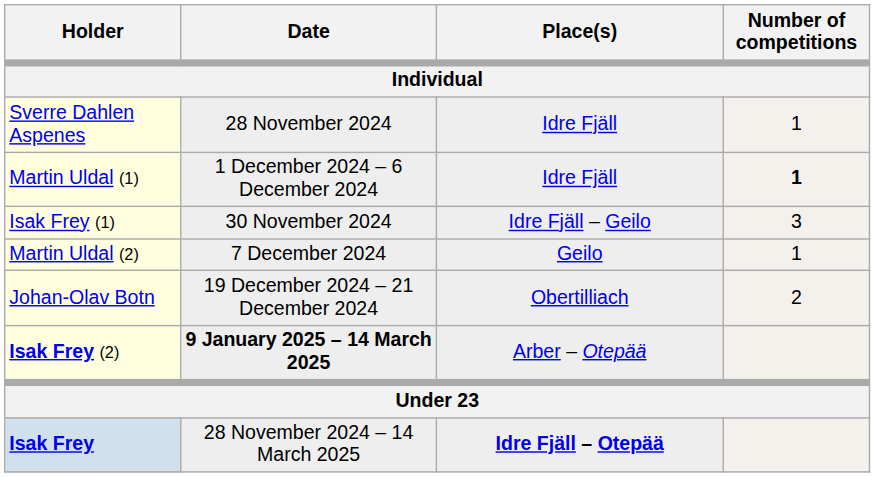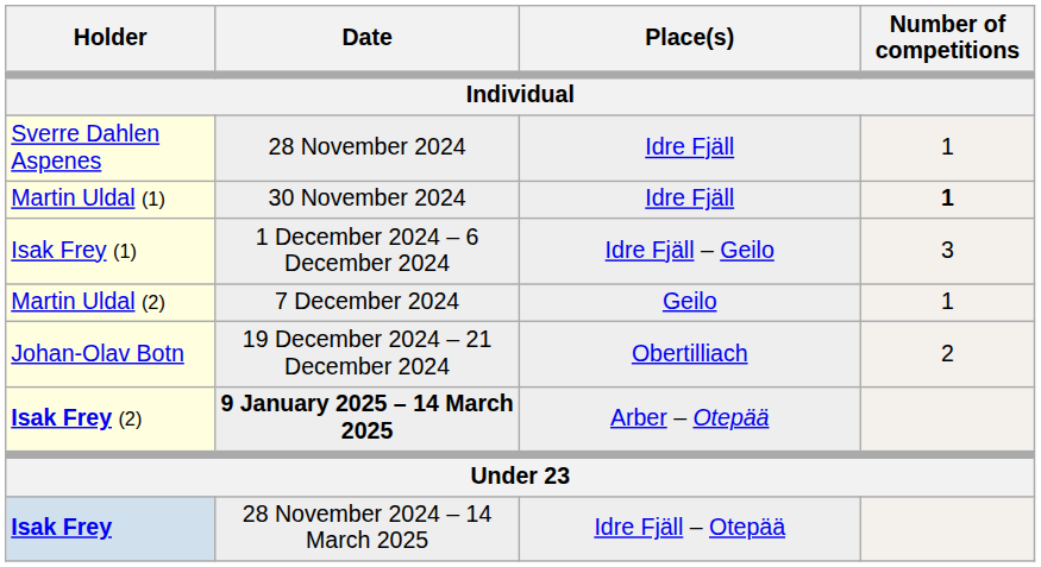 <table class="wikitable plainrowheaders" style="background:#fff; font-size:86%; line-height:16px; border:grey solid 1px; border-collapse:collapse;">
 <tr>
 <th style="width:14em;">Holder</th>
 <th style="width:22em;">Date</th>
 <th style="width:25em;">Place(s)</th>
 <th style="width:8em;">Number of competitions</th>
 </tr>
 <tr style="background:#EEEEEE;">
 <th scope="col" colspan=4 bgcolor="FFFF99" style="border-top-width:5px"><strong>Individual</strong> </th>
 </tr>
 <tr>
 <td bgcolor=FFFFE0> <a href='#'>Sverre Dahlen Aspenes</a></td>
 <td align=center bgcolor=#EEEEEE>28 November 2024</td>
 <td align=center bgcolor=#EEEEEE> <a href='#'>Idre Fjäll</a></td>
 <td align=center bgcolor=#F4F0EC>1</td>
 </tr>
 <tr>
 <td bgcolor=FFFFE0> <a href='#'>Martin Uldal</a> <small>(1)</small></td>
-<td align=center bgcolor=#EEEEEE>1 December 2024 – 6 December 2024</td>
+<td align=center bgcolor=#EEEEEE>30 November 2024</td>
 <td align=center bgcolor=#EEEEEE> <a href='#'>Idre Fjäll</a></td>
 <td align=center bgcolor=#F4F0EC><strong>1</strong></td>
 </tr>
 <tr>
 <td bgcolor=FFFFE0> <a href='#'>Isak Frey</a> <small>(1)</small></td>
-<td align=center bgcolor=#EEEEEE>30 November 2024</td>
+<td align=center bgcolor=#EEEEEE>1 December 2024 – 6 December 2024</td>
 <td align=center bgcolor=#EEEEEE> <a href='#'>Idre Fjäll</a> –  <a href='#'>Geilo</a></td>
 <td align=center bgcolor=#F4F0EC>3</td>
 </tr>
 <tr>
 <td bgcolor=FFFFE0> <a href='#'>Martin Uldal</a> <small>(2)</small></td>
 <td align=center bgcolor=#EEEEEE>7 December 2024</td>
 <td align=center bgcolor=#EEEEEE> <a href='#'>Geilo</a></td>
 <td align=center bgcolor=#F4F0EC>1</td>
 </tr>
 <tr>
 <td bgcolor=FFFFE0> <a href='#'>Johan-Olav Botn</a></td>
 <td align=center bgcolor=#EEEEEE>19 December 2024 – 21 December 2024</td>
 <td align=center bgcolor=#EEEEEE> <a href='#'>Obertilliach</a></td>
 <td align=center bgcolor=#F4F0EC>2</td>
 </tr>
 <tr>
 <td bgcolor=FFFFE0> <strong><a href='#'>Isak Frey</a></strong> <small>(2)</small></td>
 <td align=center bgcolor=#EEEEEE><strong>9 January 2025 – 14 March 2025</strong></td>
 <td align=center bgcolor=#EEEEEE> <a href='#'>Arber</a> – <em> <a href='#'>Otepää</a></em></td>
 <td align=center bgcolor=#F4F0EC><strong></strong></td>
 </tr>
 <tr style="background:#EEEEEE;">
 <th scope="col" colspan=7 bgocolor=#FFFF99 style="border-top-width:5px"><strong>Under 23</strong> </th>
 </tr>
 <tr>
 <td bgcolor=#d0e0ed> <strong><a href='#'>Isak Frey</a></strong></td>
 <td align=center bgcolor=#EEEEEE>28 November 2024 – 14 March 2025</td>
-<td align=center bgcolor=#EEEEEE><strong> <a href='#'>Idre Fjäll</a> –  <a href='#'>Otepää</a></strong></td>
+<td align=center bgcolor=#EEEEEE> <a href='#'>Idre Fjäll</a> –  <a href='#'>Otepää</a></td>
 <td align=center bgcolor=#F4F0EC><strong></strong></td>
 </tr>
 </table>
